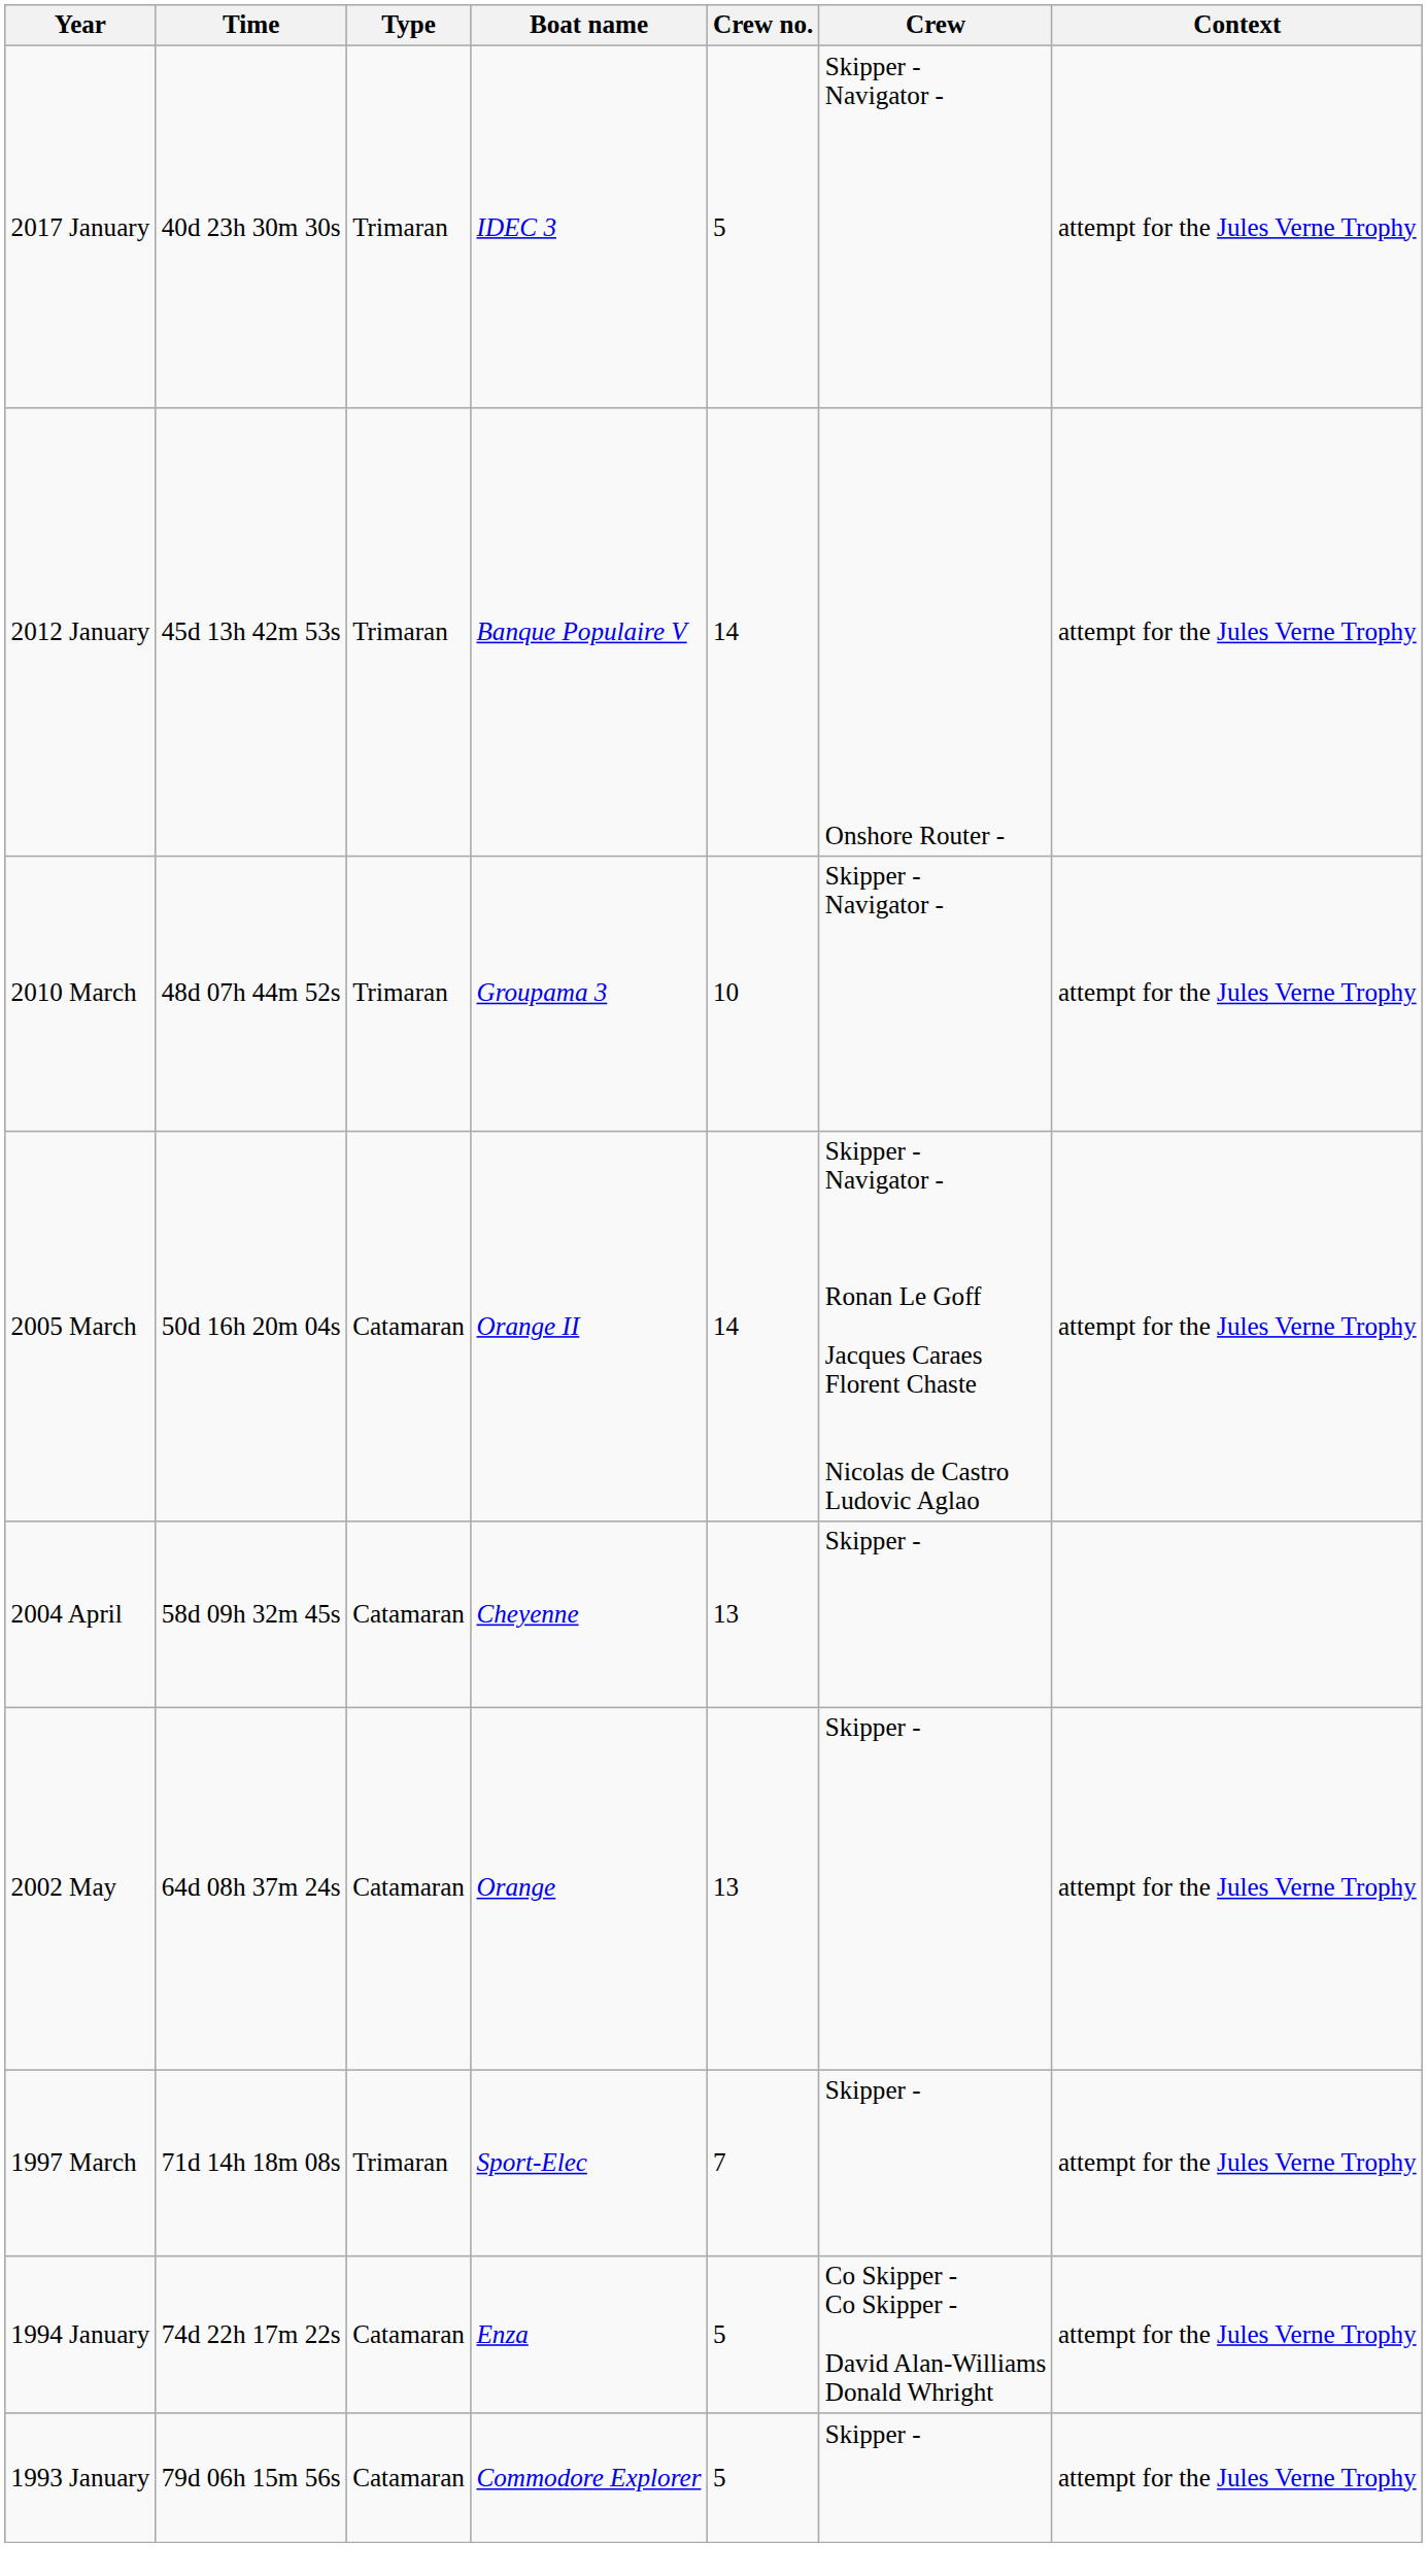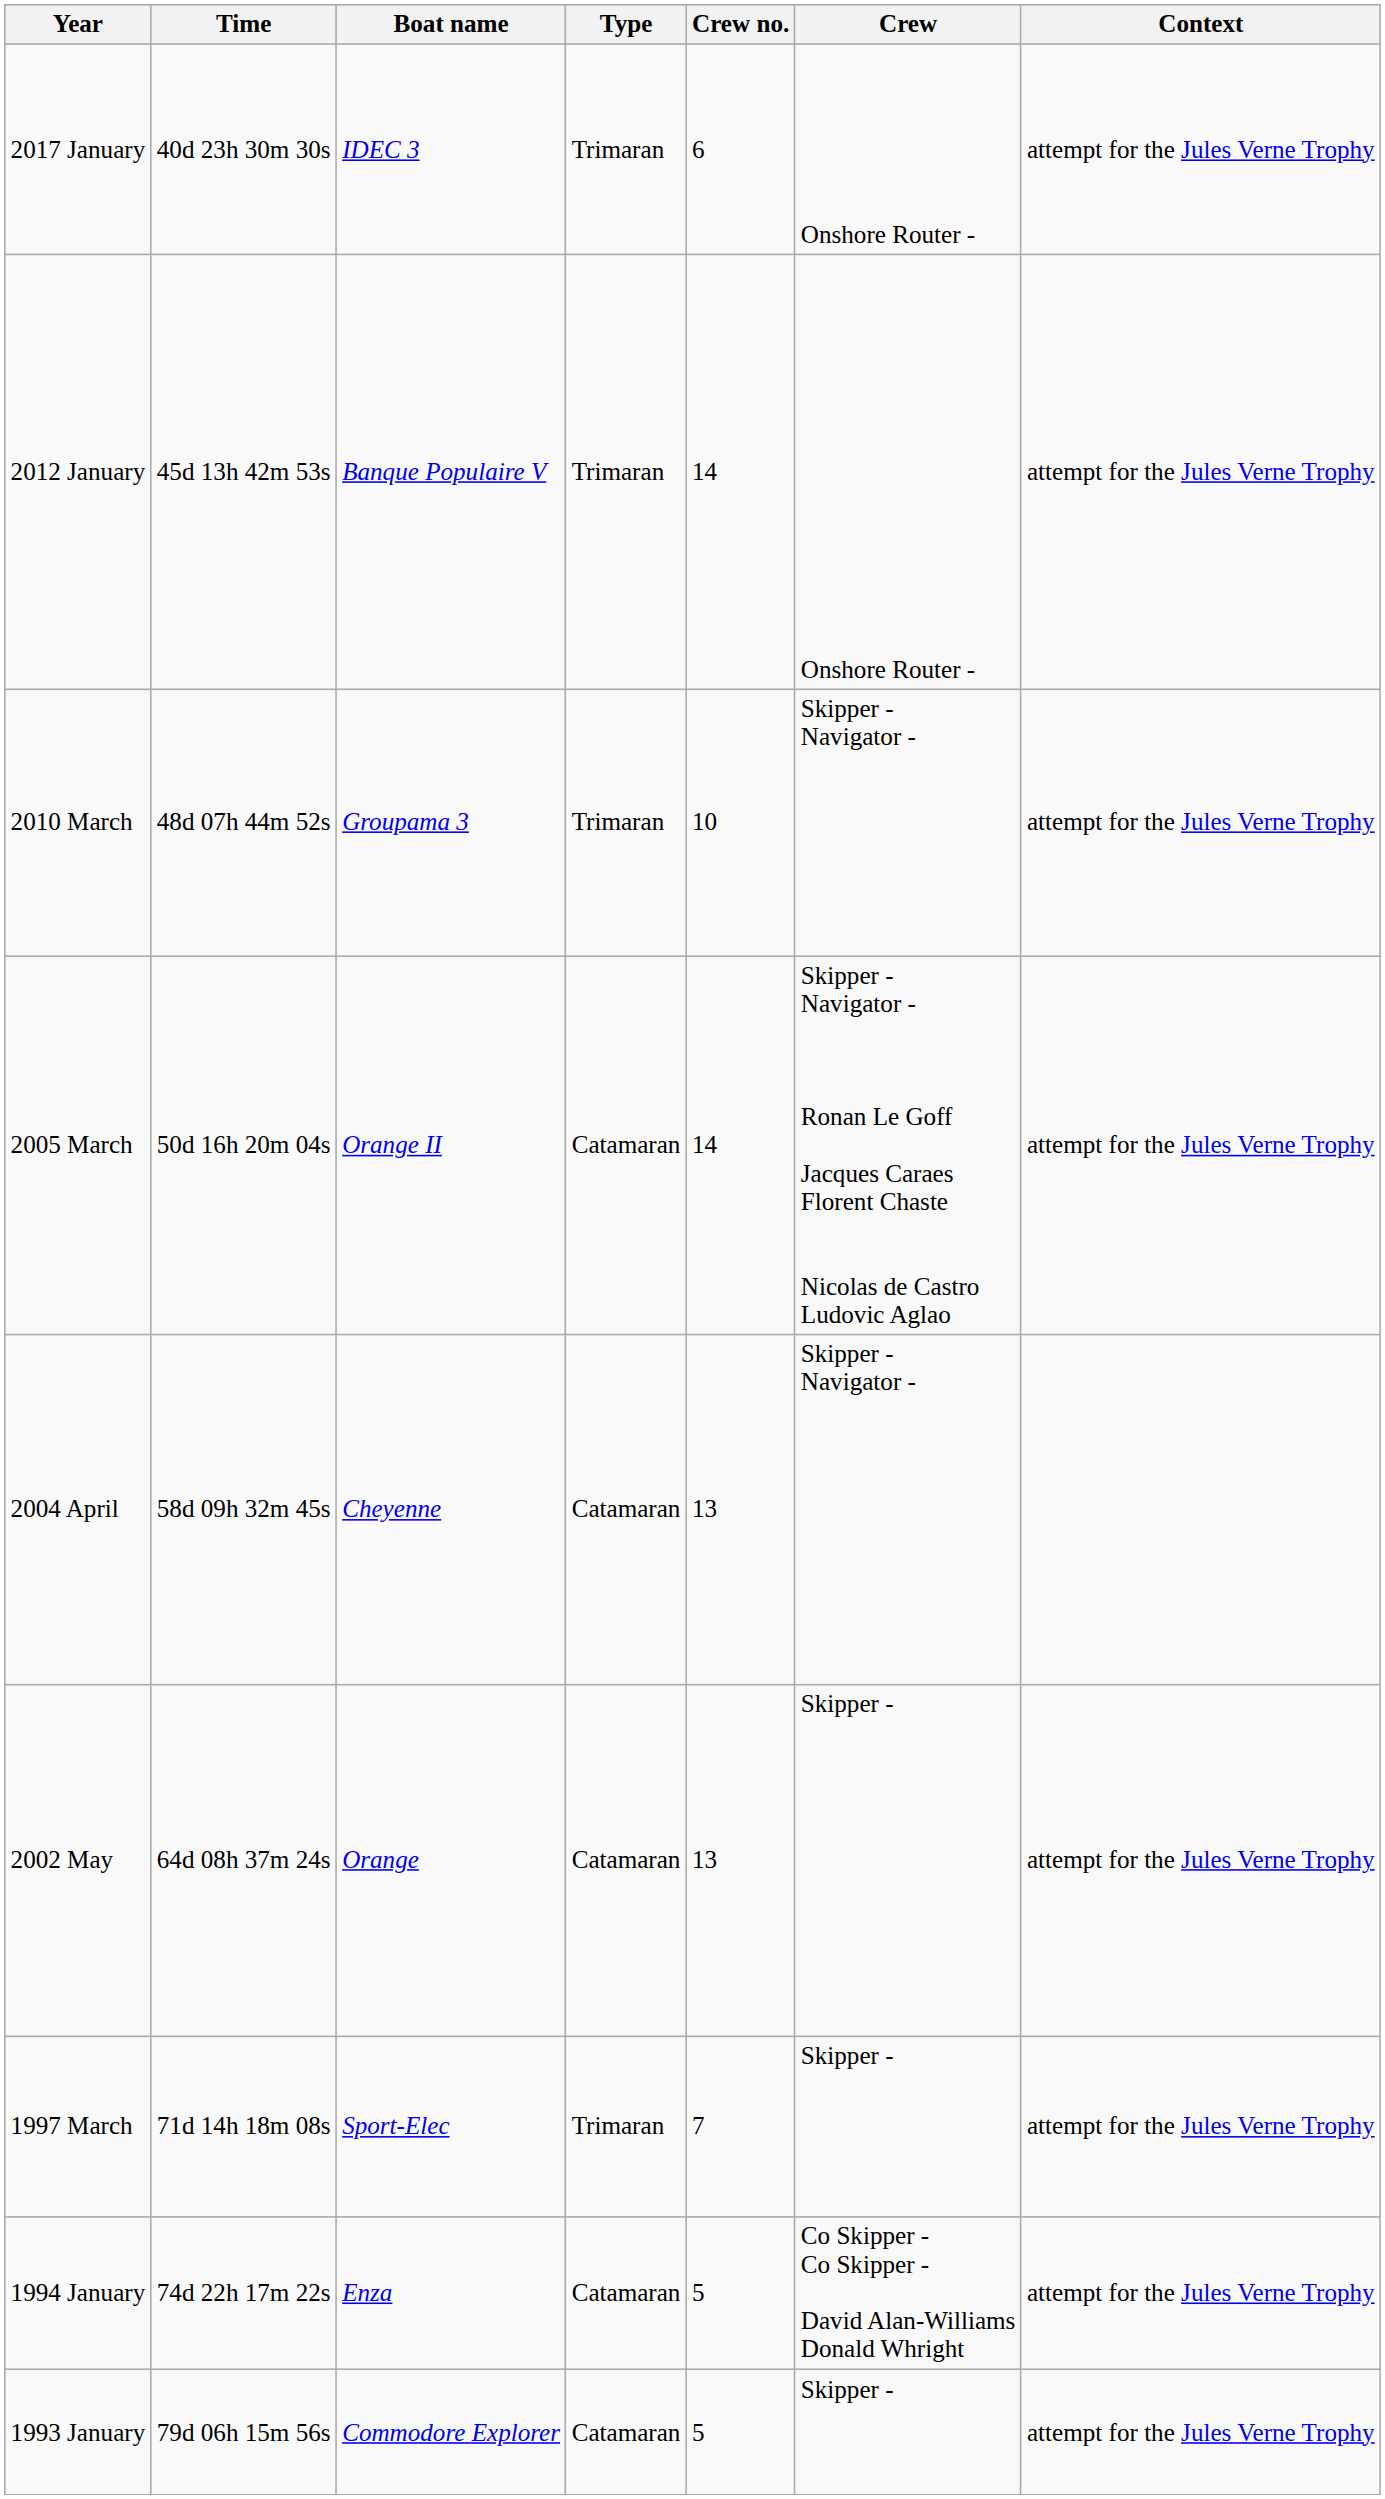 <table class="wikitable sortable">
 <tr>
 <th>Year</th>
 <th>Time</th>
+<th>Boat name</th>
 <th>Type</th>
-<th>Boat name</th>
 <th>Crew no.</th>
 <th>Crew</th>
 <th>Context</th>
 </tr>
 <tr>
 <td>2017 January</td>
 <td>40d 23h 30m 30s</td>
+<td><em><a href='#'>IDEC 3</a></em></td>
 <td>Trimaran</td>
-<td><em><a href='#'>IDEC 3</a></em></td>
-<td>5</td>
-<td>Skipper -  <br> Navigator -  <br>  <br>  <br>  <br>  <br>  <br>  <br>  <br>  <br>  <br>  <br> </td>
+<td>6</td>
+<td Skipper - > <br>  <br>  <br>  <br>  <br>  <br> Onshore Router - </td>
 <td>attempt for the <a href='#'>Jules Verne Trophy</a></td>
 </tr>
 <tr>
 <td>2012 January</td>
 <td>45d 13h 42m 53s</td>
+<td><em><a href='#'>Banque Populaire V</a></em></td>
 <td>Trimaran</td>
-<td><em><a href='#'>Banque Populaire V</a></em></td>
 <td>14</td>
 <td Skipper - > <br>  <br>  <br>  <br>  <br>  <br>  <br>  <br>  <br>  <br>  <br>  <br>  <br>  <br> Onshore Router - </td>
 <td>attempt for the <a href='#'>Jules Verne Trophy</a></td>
 </tr>
 <tr>
 <td>2010 March</td>
 <td>48d 07h 44m 52s</td>
+<td><em><a href='#'>Groupama 3</a></em></td>
 <td>Trimaran</td>
-<td><em><a href='#'>Groupama 3</a></em></td>
 <td>10 </td>
 <td>Skipper -  <br> Navigator -  <br>  <br>   <br>  <br>  <br>  <br>  <br>  <br> </td>
 <td>attempt for the <a href='#'>Jules Verne Trophy</a></td>
 </tr>
 <tr>
 <td>2005 March</td>
 <td>50d 16h 20m 04s</td>
+<td><em><a href='#'>Orange II</a></em></td>
 <td>Catamaran</td>
-<td><em><a href='#'>Orange II</a></em></td>
 <td>14</td>
 <td>Skipper -  <br> Navigator -  <br>  <br>  <br>  <br> Ronan Le Goff <br>  <br> Jacques Caraes <br> Florent Chaste <br>  <br>  <br> Nicolas de Castro <br> Ludovic Aglao <br> </td>
 <td>attempt for the <a href='#'>Jules Verne Trophy</a></td>
 </tr>
 <tr>
 <td>2004 April</td>
 <td>58d 09h 32m 45s</td>
+<td><em><a href='#'>Cheyenne</a></em></td>
 <td>Catamaran</td>
-<td><em><a href='#'>Cheyenne</a></em></td>
 <td>13</td>
-<td>Skipper -  <br>  <br>  <br>  <br>  <br>   <br> </td>
+<td>Skipper -  <br> Navigator -  <br>  <br>  <br>  <br>  <br>  <br>  <br>  <br>  <br>  <br>  <br> </td>
 <td></td>
 </tr>
 <tr>
 <td>2002 May</td>
 <td>64d 08h 37m 24s </td>
+<td><em><a href='#'>Orange</a></em></td>
 <td>Catamaran</td>
-<td><em><a href='#'>Orange</a></em></td>
 <td>13</td>
 <td>Skipper -  <br>  <br>  <br>  <br>  <br>  <br>  <br>  <br>  <br>  <br>  <br>  <br> </td>
 <td>attempt for the <a href='#'>Jules Verne Trophy</a></td>
 </tr>
 <tr>
 <td>1997 March</td>
 <td>71d 14h 18m 08s </td>
+<td><em><a href='#'>Sport-Elec</a></em></td>
 <td>Trimaran</td>
-<td><em><a href='#'>Sport-Elec</a></em></td>
 <td>7</td>
 <td>Skipper -  <br>  <br>  <br>  <br>  <br>   <br> </td>
 <td>attempt for the <a href='#'>Jules Verne Trophy</a></td>
 </tr>
 <tr>
 <td>1994 January</td>
 <td>74d 22h 17m 22s</td>
+<td><em><a href='#'>Enza</a></em></td>
 <td>Catamaran</td>
-<td><em><a href='#'>Enza</a></em></td>
 <td>5</td>
 <td>Co Skipper -  <br> Co Skipper -  <br>  <br>  David Alan-Williams <br>  Donald Whright <br>  </td>
 <td>attempt for the <a href='#'>Jules Verne Trophy</a></td>
 </tr>
 <tr>
 <td>1993 January</td>
 <td>79d 06h 15m 56s</td>
+<td><em><a href='#'>Commodore Explorer</a></em></td>
 <td>Catamaran</td>
-<td><em><a href='#'>Commodore Explorer</a></em></td>
 <td>5</td>
 <td>Skipper -  <br>  <br>  <br>  <br>  </td>
 <td>attempt for the <a href='#'>Jules Verne Trophy</a></td>
 </tr>
 </table>
